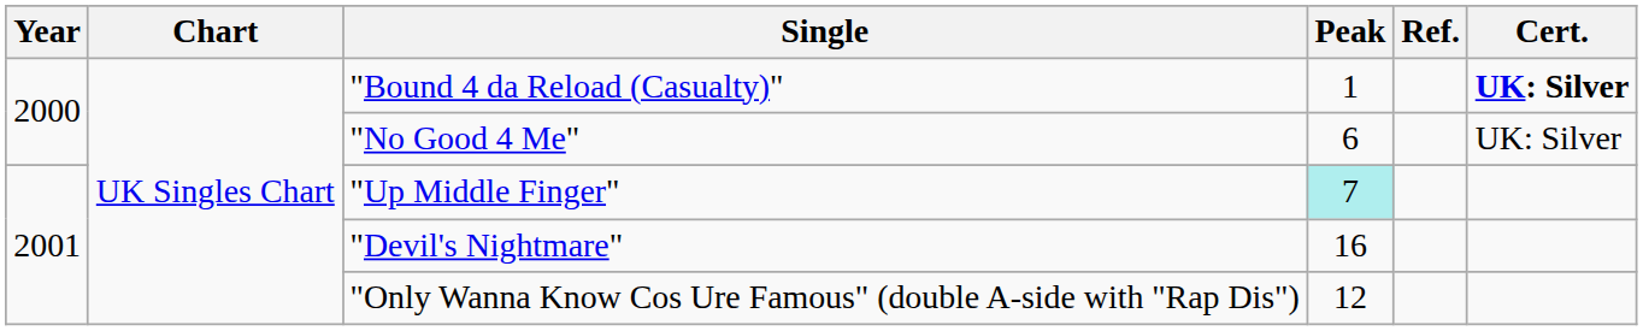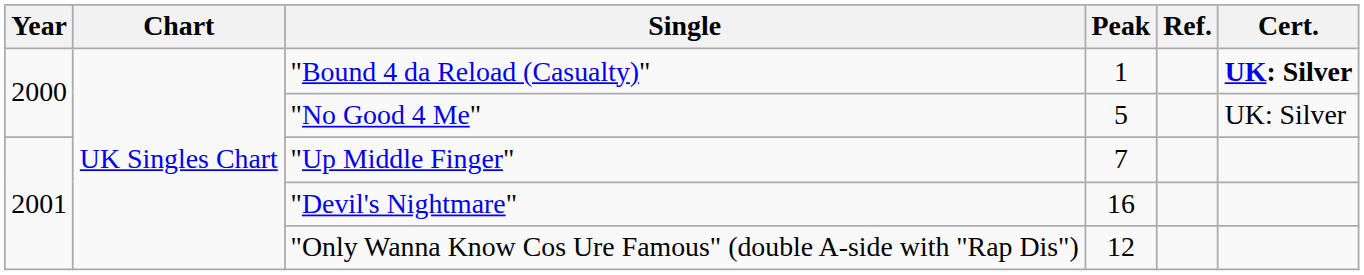 <table class="wikitable">
 <tr>
 <th>Year</th>
 <th>Chart</th>
 <th>Single</th>
 <th>Peak</th>
 <th>Ref.</th>
 <th>Cert.</th>
 </tr>
 <tr>
 <td rowspan="2">2000</td>
 <td rowspan="5"><a href='#'>UK Singles Chart</a></td>
 <td rowspan="1">"<a href='#'>Bound 4 da Reload (Casualty)</a>"</td>
 <td align="center">1</td>
 <td></td>
 <td><strong><a href='#'>UK</a>: Silver</strong></td>
 </tr>
 <tr>
 <td rowspan="1">"<a href='#'>No Good 4 Me</a>"</td>
-<td align="center">6</td>
+<td align="center">5</td>
 <td></td>
 <td>UK: Silver</td>
 </tr>
 <tr>
 <td rowspan="3">2001</td>
 <td rowspan="1">"<a href='#'>Up Middle Finger</a>"</td>
-<td align="center" style="background: paleturquoise;">7</td>
+<td align="center">7</td>
 <td></td>
 <td></td>
 </tr>
 <tr>
 <td rowspan="1">"<a href='#'>Devil's Nightmare</a>"</td>
 <td align="center">16</td>
 <td></td>
 <td></td>
 </tr>
 <tr>
 <td rowspan="1">"Only Wanna Know Cos Ure Famous" (double A-side with "Rap Dis")</td>
 <td align="center">12</td>
 <td></td>
 <td></td>
 </tr>
 </table>
